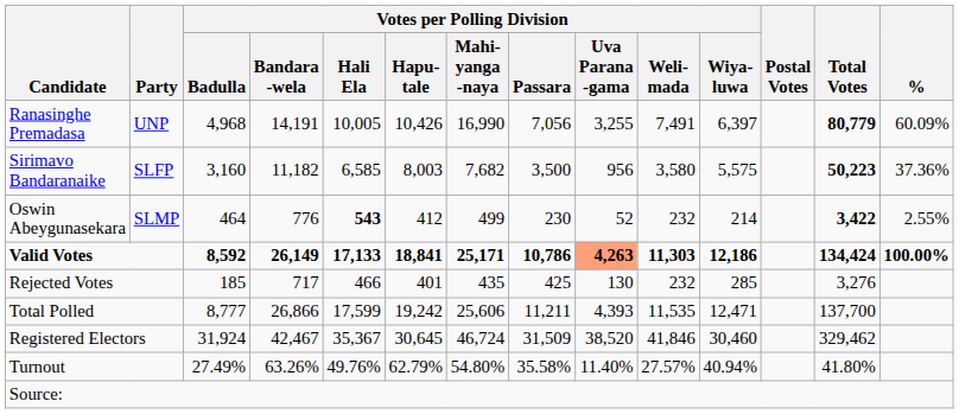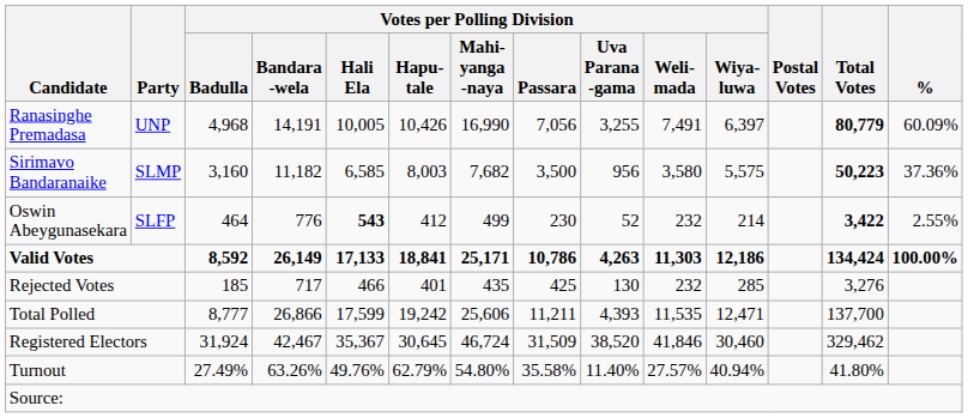 <table class="wikitable" border="1" style="text-align:right;">
 <tr>
 <th align=left valign=bottom rowspan=2 width="180">Candidate</th>
 <th align=left valign=bottom rowspan=2 width="40">Party</th>
 <th colspan=9>Votes per Polling Division</th>
 <th align=center valign=bottom rowspan=2 width="50">Postal<br>Votes</th>
 <th align=center valign=bottom rowspan=2 width="50">Total Votes</th>
 <th align=center valign=bottom rowspan=2 width="50">%</th>
 </tr>
 <tr>
 <th align=center valign=bottom width="50">Badulla</th>
 <th align=center valign=bottom width="50">Bandara<br>-wela</th>
 <th align=center valign=bottom width="50">Hali<br>Ela</th>
 <th !align=center valign=bottom width="50">Hapu-<br>tale</th>
 <th align=center valign=bottom width="50">Mahi-<br>yanga<br>-naya</th>
 <th align=center valign=bottom width="50">Passara</th>
 <th align=center valign=bottom width="50">Uva<br>Parana<br>-gama</th>
 <th align=center valign=bottom width="50">Weli-<br>mada</th>
 <th align=center valign=bottom width="50">Wiya-<br>luwa</th>
 </tr>
 <tr>
 <td align=left><a href='#'>Ranasinghe Premadasa</a></td>
 <td align=left><a href='#'>UNP</a></td>
 <td>4,968</td>
 <td>14,191</td>
 <td>10,005</td>
 <td>10,426</td>
 <td>16,990</td>
 <td>7,056</td>
 <td>3,255</td>
 <td>7,491</td>
 <td>6,397</td>
 <td></td>
 <td><strong>80,779</strong></td>
 <td>60.09%</td>
 </tr>
 <tr>
 <td align=left><a href='#'>Sirimavo Bandaranaike</a></td>
-<td align=left><a href='#'>SLFP</a></td>
+<td align=left><a href='#'>SLMP</a></td>
 <td>3,160</td>
 <td>11,182</td>
 <td>6,585</td>
 <td>8,003</td>
 <td>7,682</td>
 <td>3,500</td>
 <td>956</td>
 <td>3,580</td>
 <td>5,575</td>
 <td></td>
 <td><strong>50,223</strong></td>
 <td>37.36%</td>
 </tr>
 <tr>
 <td align=left>Oswin Abeygunasekara</td>
-<td align=left><a href='#'>SLMP</a></td>
+<td align=left><a href='#'>SLFP</a></td>
 <td>464</td>
 <td>776</td>
 <td><strong>543</strong></td>
 <td>412</td>
 <td>499</td>
 <td>230</td>
 <td>52</td>
 <td>232</td>
 <td>214</td>
 <td></td>
 <td><strong>3,422</strong></td>
 <td>2.55%</td>
 </tr>
 <tr>
 <td align=left colspan=2><strong>Valid Votes</strong></td>
 <td><strong>8,592</strong></td>
 <td><strong>26,149</strong></td>
 <td><strong>17,133</strong></td>
 <td><strong>18,841</strong></td>
 <td><strong>25,171</strong></td>
 <td><strong>10,786</strong></td>
-<td style="background: lightsalmon;"><strong>4,263</strong></td>
+<td><strong>4,263</strong></td>
 <td><strong>11,303</strong></td>
 <td><strong>12,186</strong></td>
 <td></td>
 <td><strong>134,424</strong></td>
 <td><strong>100.00%</strong></td>
 </tr>
 <tr>
 <td align=left colspan=2>Rejected Votes</td>
 <td>185</td>
 <td>717</td>
 <td>466</td>
 <td>401</td>
 <td>435</td>
 <td>425</td>
 <td>130</td>
 <td>232</td>
 <td>285</td>
 <td></td>
 <td>3,276</td>
 <td></td>
 </tr>
 <tr>
 <td align=left colspan=2>Total Polled</td>
 <td>8,777</td>
 <td>26,866</td>
 <td>17,599</td>
 <td>19,242</td>
 <td>25,606</td>
 <td>11,211</td>
 <td>4,393</td>
 <td>11,535</td>
 <td>12,471</td>
 <td></td>
 <td>137,700</td>
 <td></td>
 </tr>
 <tr>
 <td align=left colspan=2>Registered Electors</td>
 <td>31,924</td>
 <td>42,467</td>
 <td>35,367</td>
 <td>30,645</td>
 <td>46,724</td>
 <td>31,509</td>
 <td>38,520</td>
 <td>41,846</td>
 <td>30,460</td>
 <td></td>
 <td>329,462</td>
 <td></td>
 </tr>
 <tr>
 <td align=left colspan=2>Turnout</td>
 <td>27.49%</td>
 <td>63.26%</td>
 <td>49.76%</td>
 <td>62.79%</td>
 <td>54.80%</td>
 <td>35.58%</td>
 <td>11.40%</td>
 <td>27.57%</td>
 <td>40.94%</td>
 <td></td>
 <td>41.80%</td>
 <td></td>
 </tr>
 <tr>
 <td align=left colspan=14>Source:</td>
 </tr>
 </table>
